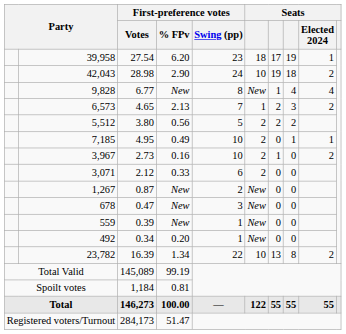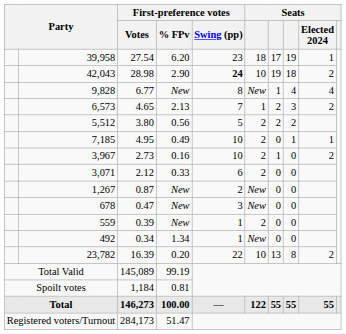 <table class="wikitable sortable" style="text-align:center;">
 <tr style="text-align:right; background-color:#E9E9E9; text-align:center">
 <th rowspan="2" colspan="2">Party</th>
 <th colspan="3">First-preference votes</th>
 <th colspan="5">Seats</th>
 </tr>
 <tr style="text-align:right; background-color:#E9E9E9; text-align:center">
 <th data-sort-type="number">Votes</th>
 <th data-sort-type="number">% FPv</th>
 <th data-sort-type="number"><a href='#'>Swing</a> (pp)</th>
 <th data-sort-type="number"></th>
 <th data-sort-type="number"><a href='#'></a></th>
 <th data-sort-type="number"></th>
 <th data-sort-type="number">Elected<br>2024</th>
 <th data-sort-type="number"></th>
 </tr>
 <tr>
 <td></td>
 <td align=right>39,958</td>
 <td align=right>27.54</td>
 <td align=right>6.20</td>
 <td align=right>23</td>
 <td align=right>18</td>
 <td align=right>17</td>
 <td align=right>19</td>
 <td align=right>1</td>
 </tr>
 <tr>
 <td></td>
 <td align=right>42,043</td>
 <td align=right>28.98</td>
 <td align=right>2.90</td>
-<td align=right>24</td>
+<td align=right><strong>24</strong></td>
 <td align=right>10</td>
 <td align=right>19</td>
 <td align=right>18</td>
 <td align=right>2</td>
 </tr>
 <tr>
 <td></td>
 <td align=right>9,828</td>
 <td align=right>6.77</td>
 <td align=right><em>New</em></td>
 <td align=right>8</td>
 <td align=right><em>New</em></td>
 <td align=right>1</td>
 <td align=right>4</td>
 <td align=right>4</td>
 </tr>
 <tr>
 <td></td>
 <td align=right>6,573</td>
 <td align=right>4.65</td>
 <td align=right>2.13</td>
 <td align=right>7</td>
 <td align=right>1</td>
 <td align=right>2</td>
 <td align=right>3</td>
 <td align=right>2</td>
 </tr>
 <tr>
 <td></td>
 <td align=right>5,512</td>
 <td align=right>3.80</td>
 <td align=right>0.56</td>
 <td align=right>5</td>
 <td align=right>2</td>
 <td align=right>2</td>
 <td align=right>2</td>
 <td align=right></td>
 </tr>
 <tr>
 <td></td>
 <td align=right>7,185</td>
 <td align=right>4.95</td>
 <td align=right>0.49</td>
 <td align=right>10</td>
 <td align=right>2</td>
 <td align=right>0</td>
 <td align=right>1</td>
 <td align=right>1</td>
 </tr>
 <tr>
 <td></td>
 <td align=right>3,967</td>
 <td align=right>2.73</td>
 <td align=right>0.16</td>
 <td align=right>10</td>
 <td align=right>2</td>
 <td align=right>1</td>
 <td align=right>0</td>
 <td align=right>2</td>
 </tr>
 <tr>
 <td></td>
 <td align=right>3,071</td>
 <td align=right>2.12</td>
 <td align=right>0.33</td>
 <td align=right>6</td>
 <td align=right>2</td>
 <td align=right>0</td>
 <td align=right>0</td>
 <td align=right></td>
 </tr>
 <tr>
 <td></td>
 <td align=right>1,267</td>
 <td align=right>0.87</td>
 <td align=right><em>New</em></td>
 <td align=right>2</td>
 <td align=right><em>New</em></td>
 <td align=right>0</td>
 <td align=right>0</td>
 <td align=right></td>
 </tr>
 <tr>
 <td></td>
 <td align=right>678</td>
 <td align=right>0.47</td>
 <td align=right><em>New</em></td>
 <td align=right>3</td>
 <td align=right><em>New</em></td>
 <td align=right>0</td>
 <td align=right>0</td>
 <td align=right></td>
 </tr>
 <tr>
 <td></td>
 <td align=right>559</td>
 <td align=right>0.39</td>
 <td align=right><em>New</em></td>
 <td align=right>1</td>
-<td align=right><em>New</em></td>
+<td align=right>2</td>
 <td align=right>0</td>
 <td align=right>0</td>
 <td align=right></td>
 </tr>
 <tr>
 <td></td>
 <td align=right>492</td>
 <td align=right>0.34</td>
-<td align=right>0.20</td>
+<td align=right>1.34</td>
 <td align=right>1</td>
 <td align=right><em>New</em></td>
 <td align=right>0</td>
 <td align=right>0</td>
 <td align=right></td>
 </tr>
 <tr>
 <td></td>
 <td align=right>23,782</td>
 <td align=right>16.39</td>
-<td align=right>1.34</td>
+<td align=right>0.20</td>
 <td align=right>22</td>
 <td align=right>10</td>
 <td align=right>13</td>
 <td align=right>8</td>
 <td align=right>2</td>
 </tr>
 <tr class="sortbottom">
 <td colspan=2>Total Valid</td>
 <td align=right>145,089</td>
 <td align=right>99.19</td>
 <td rowspan=2 colspan=6></td>
 </tr>
 <tr>
 <td colspan=2>Spoilt votes</td>
 <td align=right>1,184</td>
 <td align=right>0.81</td>
 </tr>
 <tr style="font-weight:bold; background:rgb(232,232,232);">
 <td colspan=2>Total</td>
 <td align=right>146,273</td>
 <td align=right>100.00</td>
 <td>—</td>
 <td align=right>122</td>
 <td align=right>55</td>
 <td align=right>55</td>
 <td align=right>55</td>
 <td></td>
 </tr>
 <tr>
 <td colspan=2>Registered voters/Turnout</td>
 <td align=right>284,173</td>
 <td align=right>51.47</td>
 <td colspan=6></td>
 </tr>
 </table>
